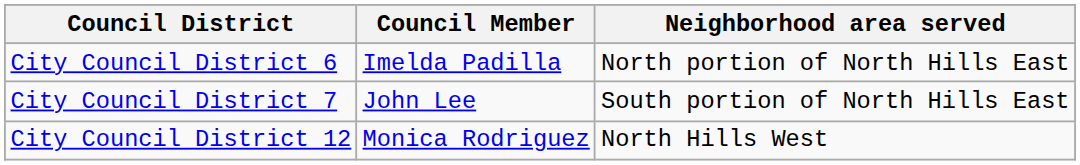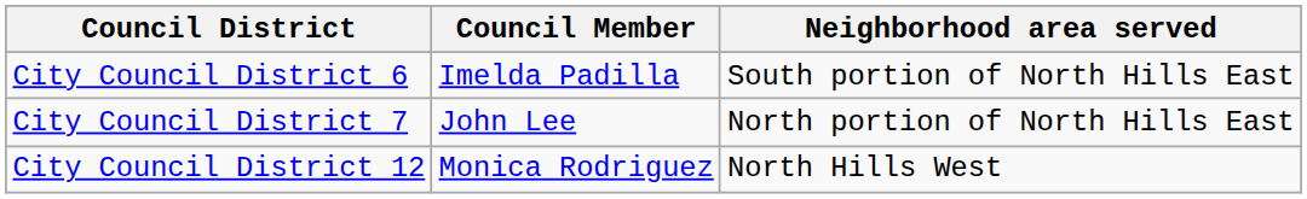 <table class="wikitable">
 <tr>
 <th>Council District</th>
 <th>Council Member</th>
 <th>Neighborhood area served</th>
 </tr>
 <tr>
 <td><a href='#'>City Council District 6</a></td>
 <td><a href='#'>Imelda Padilla</a></td>
-<td>North portion of North Hills East</td>
+<td>South portion of North Hills East</td>
 </tr>
 <tr>
 <td><a href='#'>City Council District 7</a></td>
 <td><a href='#'>John Lee</a></td>
-<td>South portion of North Hills East</td>
+<td>North portion of North Hills East</td>
 </tr>
 <tr>
 <td><a href='#'>City Council District 12</a></td>
 <td><a href='#'>Monica Rodriguez</a></td>
 <td>North Hills West</td>
 </tr>
 </table>
